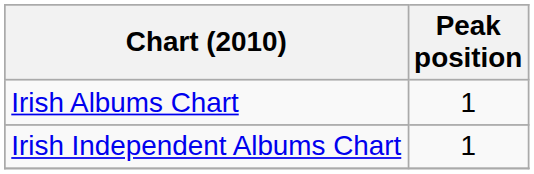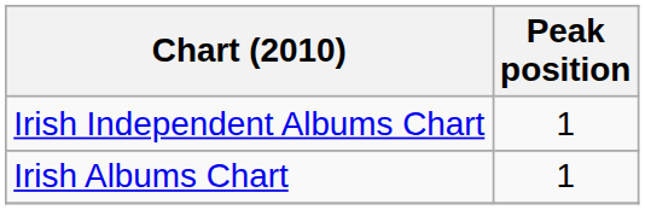 <table class="wikitable sortable">
 <tr>
 <th>Chart (2010)</th>
 <th>Peak<br>position</th>
 </tr>
 <tr>
-<td><a href='#'>Irish Albums Chart</a></td>
+<td><a href='#'>Irish Independent Albums Chart</a></td>
 <td align="center">1</td>
 </tr>
 <tr>
-<td><a href='#'>Irish Independent Albums Chart</a></td>
+<td><a href='#'>Irish Albums Chart</a></td>
 <td align="center">1</td>
 </tr>
 <tr>
 </tr>
 </table>
